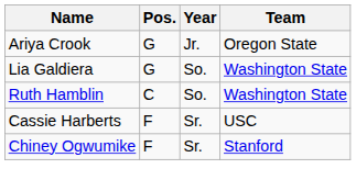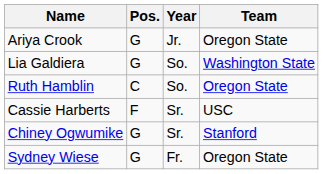 <table class="wikitable sortable" style="font-size:110%;" border="1">
 <tr>
 <th>Name</th>
 <th>Pos.</th>
 <th>Year</th>
 <th>Team</th>
 </tr>
 <tr>
 <td>Ariya Crook</td>
 <td>G</td>
 <td>Jr.</td>
 <td>Oregon State</td>
 </tr>
 <tr>
 <td>Lia Galdiera</td>
 <td>G</td>
 <td>So.</td>
 <td><a href='#'>Washington State</a></td>
 </tr>
 <tr>
 <td><a href='#'>Ruth Hamblin</a></td>
 <td>C</td>
 <td>So.</td>
-<td><a href='#'>Washington State</a></td>
+<td><a href='#'>Oregon State</a></td>
 </tr>
 <tr>
 <td>Cassie Harberts</td>
 <td>F</td>
 <td>Sr.</td>
 <td>USC</td>
 </tr>
 <tr>
 <td><a href='#'>Chiney Ogwumike</a></td>
-<td>F</td>
+<td>G</td>
 <td>Sr.</td>
 <td><a href='#'>Stanford</a></td>
 </tr>
+<tr>
+<td><a href='#'>Sydney Wiese</a></td>
+<td>G</td>
+<td>Fr.</td>
+<td>Oregon State</td>
+</tr>
 </table>
